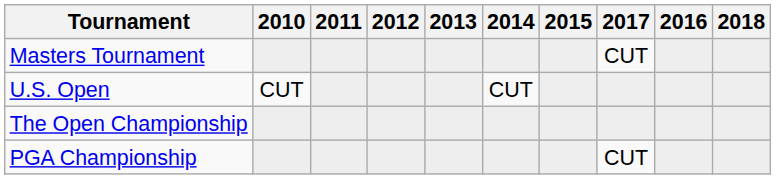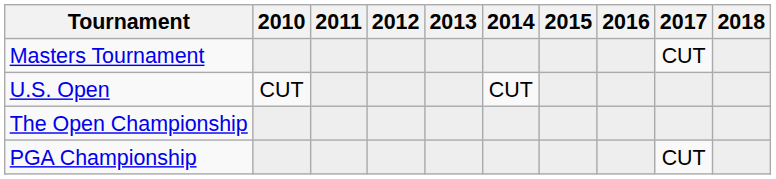 <table class="wikitable" style="font-size:95%;text-align:center;">
 <tr>
 <th>Tournament</th>
 <th>2010</th>
 <th>2011</th>
 <th>2012</th>
 <th>2013</th>
 <th>2014</th>
 <th>2015</th>
+<th>2016</th>
 <th>2017</th>
-<th>2016</th>
 <th>2018</th>
 </tr>
 <tr>
 <td align=left><a href='#'>Masters Tournament</a></td>
 <td style="background:#eeeeee;"></td>
 <td style="background:#eeeeee;"></td>
 <td style="background:#eeeeee;"></td>
 <td style="background:#eeeeee;"></td>
 <td style="background:#eeeeee;"></td>
 <td style="background:#eeeeee;"></td>
+<td style="background:#eeeeee;"></td>
 <td>CUT</td>
-<td style="background:#eeeeee;"></td>
 <td style="background:#eeeeee;"></td>
 </tr>
 <tr>
 <td align=left><a href='#'>U.S. Open</a></td>
 <td>CUT</td>
 <td style="background:#eeeeee;"></td>
 <td style="background:#eeeeee;"></td>
 <td style="background:#eeeeee;"></td>
 <td>CUT</td>
 <td style="background:#eeeeee;"></td>
 <td style="background:#eeeeee;"></td>
 <td style="background:#eeeeee;"></td>
 <td style="background:#eeeeee;"></td>
 </tr>
 <tr>
 <td align=left><a href='#'>The Open Championship</a></td>
 <td style="background:#eeeeee;"></td>
 <td style="background:#eeeeee;"></td>
 <td style="background:#eeeeee;"></td>
 <td style="background:#eeeeee;"></td>
 <td style="background:#eeeeee;"></td>
 <td style="background:#eeeeee;"></td>
 <td style="background:#eeeeee;"></td>
 <td style="background:#eeeeee;"></td>
 <td style="background:#eeeeee;"></td>
 </tr>
 <tr>
 <td align=left><a href='#'>PGA Championship</a></td>
 <td style="background:#eeeeee;"></td>
 <td style="background:#eeeeee;"></td>
 <td style="background:#eeeeee;"></td>
 <td style="background:#eeeeee;"></td>
 <td style="background:#eeeeee;"></td>
 <td style="background:#eeeeee;"></td>
+<td style="background:#eeeeee;"></td>
 <td>CUT</td>
-<td style="background:#eeeeee;"></td>
 <td style="background:#eeeeee;"></td>
 </tr>
 </table>
